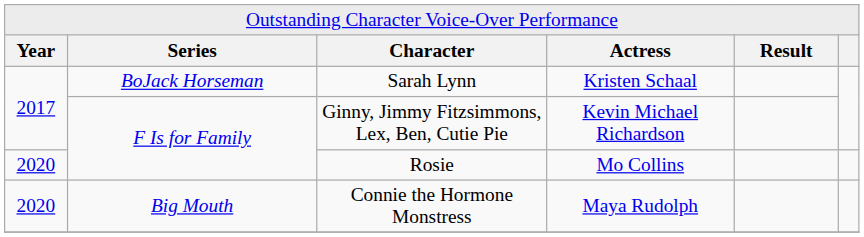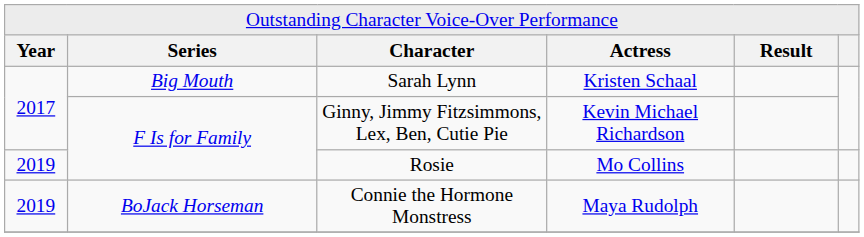 <table class="wikitable plainrowheaders" style="font-size: 100%" width=80%>
 <tr>
 <td style="background: #ececec; color:grey; text-align:center;" colspan="10"><a href='#'>Outstanding Character Voice-Over Performance</a></td>
 </tr>
 <tr>
 <th width="6%">Year</th>
 <th width="24%">Series</th>
 <th width="22%">Character</th>
 <th width="18%">Actress</th>
 <th width="10%">Result</th>
 <th width="2%"></th>
 </tr>
 <tr>
 <td style="text-align:center;" rowspan="2"><a href='#'>2017</a></td>
-<td style="text-align:center;"><em><a href='#'>BoJack Horseman</a></em></td>
+<td style="text-align:center;"><em><a href='#'>Big Mouth</a></em></td>
 <td style="text-align:center;">Sarah Lynn</td>
 <td style="text-align:center;"><a href='#'>Kristen Schaal</a></td>
 <td></td>
 <td style="text-align:center;" rowspan="2"></td>
 </tr>
 <tr>
 <td style="text-align:center;" rowspan="2"><em><a href='#'>F Is for Family</a></em></td>
 <td style="text-align:center;">Ginny, Jimmy Fitzsimmons, Lex, Ben, Cutie Pie</td>
 <td style="text-align:center;"><a href='#'>Kevin Michael Richardson</a></td>
 <td></td>
 </tr>
 <tr>
-<td style="text-align:center;"><a href='#'>2020</a></td>
+<td style="text-align:center;"><a href='#'>2019</a></td>
 <td style="text-align:center;">Rosie</td>
 <td style="text-align:center;"><a href='#'>Mo Collins</a></td>
 <td></td>
 <td style="text-align:center;"></td>
 </tr>
 <tr>
-<td style="text-align:center;"><a href='#'>2020</a></td>
-<td style="text-align:center;"><em><a href='#'>Big Mouth</a></em></td>
+<td style="text-align:center;"><a href='#'>2019</a></td>
+<td style="text-align:center;"><em><a href='#'>BoJack Horseman</a></em></td>
 <td style="text-align:center;">Connie the Hormone Monstress</td>
 <td style="text-align:center;"><a href='#'>Maya Rudolph</a></td>
 <td></td>
 <td style="text-align:center;"></td>
 </tr>
 <tr>
 </tr>
 </table>
